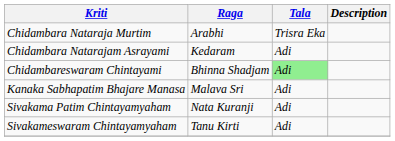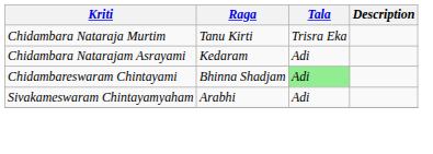 <table class="wikitable">
 <tr>
 <th><em><a href='#'>Kriti</a></em></th>
 <th><em><a href='#'>Raga</a></em></th>
 <th><em><a href='#'>Tala</a></em></th>
 <th><em>Description</em></th>
 </tr>
 <tr>
 <td><em>Chidambara Nataraja Murtim</em></td>
-<td><em>Arabhi</em></td>
+<td><em>Tanu Kirti</em></td>
 <td><em>Trisra Eka</em></td>
 <td></td>
 </tr>
 <tr>
 <td><em>Chidambara Natarajam Asrayami</em></td>
 <td><em>Kedaram</em></td>
 <td><em>Adi</em></td>
 <td></td>
 </tr>
 <tr>
 <td><em>Chidambareswaram Chintayami</em></td>
 <td><em>Bhinna Shadjam</em></td>
 <td style="background: lightgreen;"><em>Adi</em></td>
 <td></td>
 </tr>
 <tr>
-<td><em>Kanaka Sabhapatim Bhajare Manasa</em></td>
-<td><em>Malava Sri</em></td>
-<td><em>Adi</em></td>
-<td></td>
-</tr>
-<tr>
-<td><em>Sivakama Patim Chintayamyaham</em></td>
-<td><em>Nata Kuranji</em></td>
-<td><em>Adi</em></td>
-<td></td>
-</tr>
-<tr>
 <td><em>Sivakameswaram Chintayamyaham</em></td>
-<td><em>Tanu Kirti</em></td>
+<td><em>Arabhi</em></td>
 <td><em>Adi</em></td>
 <td></td>
 </tr>
 <tr>
 </tr>
 </table>
